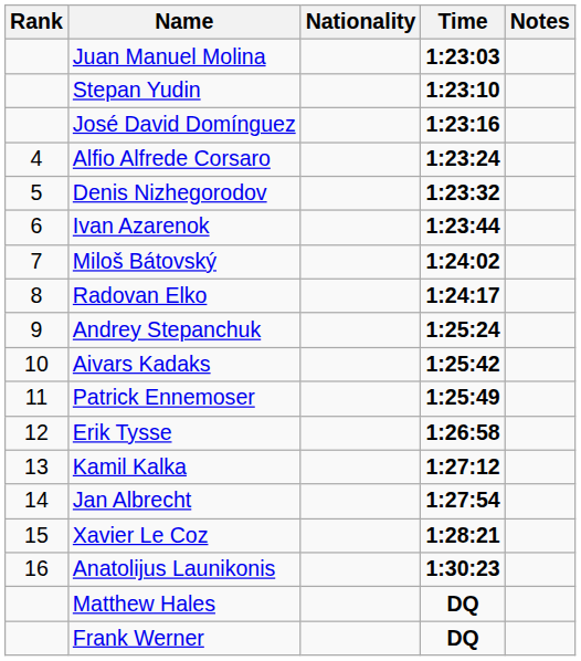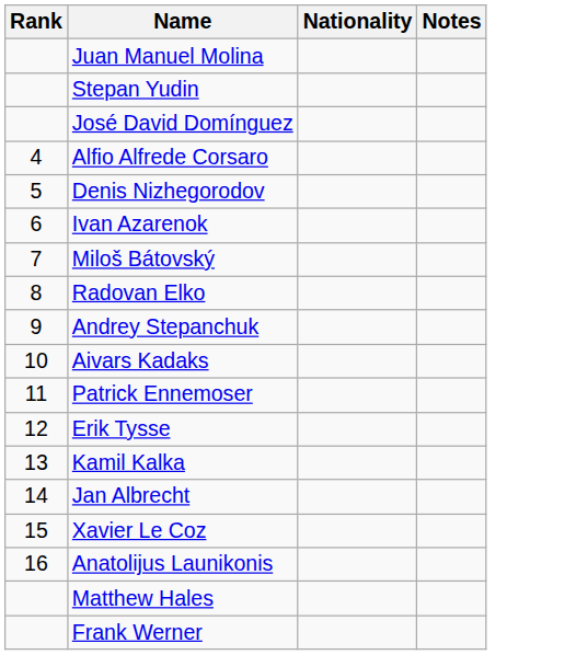 <table class="wikitable sortable" style="text-align:center">
 <tr>
 <th>Rank</th>
 <th>Name</th>
 <th>Nationality</th>
-<th>Time</th>
 <th>Notes</th>
 </tr>
 <tr>
 <td></td>
 <td align=left><a href='#'>Juan Manuel Molina</a></td>
 <td align=left></td>
-<td><strong>1:23:03</strong></td>
 <td></td>
 </tr>
 <tr>
 <td></td>
 <td align=left><a href='#'>Stepan Yudin</a></td>
 <td align=left></td>
-<td><strong>1:23:10</strong></td>
 <td></td>
 </tr>
 <tr>
 <td></td>
 <td align=left><a href='#'>José David Domínguez</a></td>
 <td align=left></td>
-<td><strong>1:23:16</strong></td>
 <td></td>
 </tr>
 <tr>
 <td>4</td>
 <td align=left><a href='#'>Alfio Alfrede Corsaro</a></td>
 <td align=left></td>
-<td><strong>1:23:24</strong></td>
 <td></td>
 </tr>
 <tr>
 <td>5</td>
 <td align=left><a href='#'>Denis Nizhegorodov</a></td>
 <td align=left></td>
-<td><strong>1:23:32</strong></td>
 <td></td>
 </tr>
 <tr>
 <td>6</td>
 <td align=left><a href='#'>Ivan Azarenok</a></td>
 <td align=left></td>
-<td><strong>1:23:44</strong></td>
 <td></td>
 </tr>
 <tr>
 <td>7</td>
 <td align=left><a href='#'>Miloš Bátovský</a></td>
 <td align=left></td>
-<td><strong>1:24:02</strong></td>
 <td></td>
 </tr>
 <tr>
 <td>8</td>
 <td align=left><a href='#'>Radovan Elko</a></td>
 <td align=left></td>
-<td><strong>1:24:17</strong></td>
 <td></td>
 </tr>
 <tr>
 <td>9</td>
 <td align=left><a href='#'>Andrey Stepanchuk</a></td>
 <td align=left></td>
-<td><strong>1:25:24</strong></td>
 <td></td>
 </tr>
 <tr>
 <td>10</td>
 <td align=left><a href='#'>Aivars Kadaks</a></td>
 <td align=left></td>
-<td><strong>1:25:42</strong></td>
 <td></td>
 </tr>
 <tr>
 <td>11</td>
 <td align=left><a href='#'>Patrick Ennemoser</a></td>
 <td align=left></td>
-<td><strong>1:25:49</strong></td>
 <td></td>
 </tr>
 <tr>
 <td>12</td>
 <td align=left><a href='#'>Erik Tysse</a></td>
 <td align=left></td>
-<td><strong>1:26:58</strong></td>
 <td></td>
 </tr>
 <tr>
 <td>13</td>
 <td align=left><a href='#'>Kamil Kalka</a></td>
 <td align=left></td>
-<td><strong>1:27:12</strong></td>
 <td></td>
 </tr>
 <tr>
 <td>14</td>
 <td align=left><a href='#'>Jan Albrecht</a></td>
 <td align=left></td>
-<td><strong>1:27:54</strong></td>
 <td></td>
 </tr>
 <tr>
 <td>15</td>
 <td align=left><a href='#'>Xavier Le Coz</a></td>
 <td align=left></td>
-<td><strong>1:28:21</strong></td>
 <td></td>
 </tr>
 <tr>
 <td>16</td>
 <td align=left><a href='#'>Anatolijus Launikonis</a></td>
 <td align=left></td>
-<td><strong>1:30:23</strong></td>
 <td></td>
 </tr>
 <tr>
 <td></td>
 <td align=left><a href='#'>Matthew Hales</a></td>
 <td align=left></td>
-<td><strong>DQ</strong></td>
 <td></td>
 </tr>
 <tr>
 <td></td>
 <td align=left><a href='#'>Frank Werner</a></td>
 <td align=left></td>
-<td><strong>DQ</strong></td>
 <td></td>
 </tr>
 </table>
